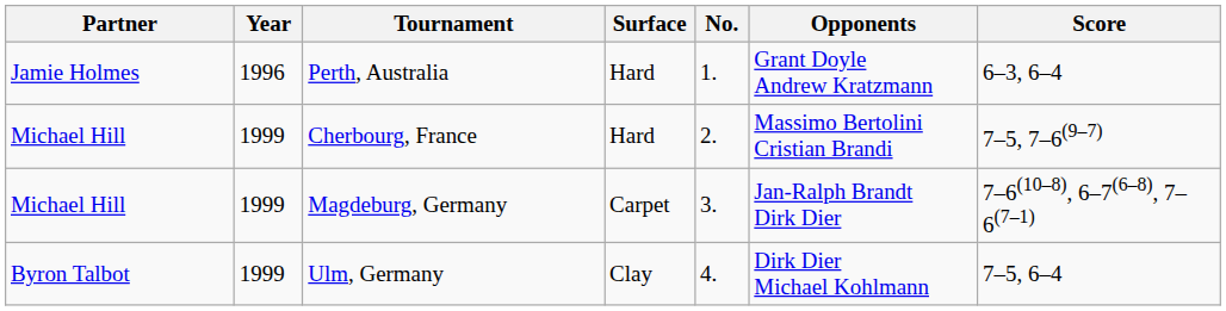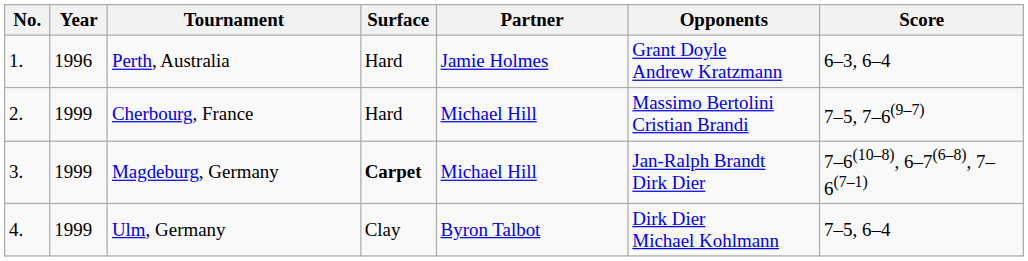 <table class="sortable wikitable" style=font-size:97%>
 <tr>
-<th width=150>Partner</th>
+<th width=30>No.</th>
 <th width=40>Year</th>
 <th width=200>Tournament</th>
 <th width=55>Surface</th>
-<th width=30>No.</th>
+<th width=150>Partner</th>
 <th width=150>Opponents</th>
 <th width=160>Score</th>
 </tr>
 <tr>
-<td> <a href='#'>Jamie Holmes</a></td>
+<td>1.</td>
 <td>1996</td>
 <td><a href='#'>Perth</a>, Australia</td>
 <td>Hard</td>
-<td>1.</td>
+<td> <a href='#'>Jamie Holmes</a></td>
 <td> <a href='#'>Grant Doyle</a><br> <a href='#'>Andrew Kratzmann</a></td>
 <td>6–3, 6–4</td>
 </tr>
 <tr>
-<td> <a href='#'>Michael Hill</a></td>
+<td>2.</td>
 <td>1999</td>
 <td><a href='#'>Cherbourg</a>, France</td>
 <td>Hard</td>
-<td>2.</td>
+<td> <a href='#'>Michael Hill</a></td>
 <td> <a href='#'>Massimo Bertolini</a><br> <a href='#'>Cristian Brandi</a></td>
 <td>7–5, 7–6<sup>(9–7)</sup></td>
 </tr>
 <tr>
-<td> <a href='#'>Michael Hill</a></td>
+<td>3.</td>
 <td>1999</td>
 <td><a href='#'>Magdeburg</a>, Germany</td>
-<td>Carpet</td>
-<td>3.</td>
+<td><strong>Carpet</strong></td>
+<td> <a href='#'>Michael Hill</a></td>
 <td> <a href='#'>Jan-Ralph Brandt</a><br> <a href='#'>Dirk Dier</a></td>
 <td>7–6<sup>(10–8)</sup>, 6–7<sup>(6–8)</sup>, 7–6<sup>(7–1)</sup></td>
 </tr>
 <tr>
-<td> <a href='#'>Byron Talbot</a></td>
+<td>4.</td>
 <td>1999</td>
 <td><a href='#'>Ulm</a>, Germany</td>
 <td>Clay</td>
-<td>4.</td>
+<td> <a href='#'>Byron Talbot</a></td>
 <td> <a href='#'>Dirk Dier</a><br> <a href='#'>Michael Kohlmann</a></td>
 <td>7–5, 6–4</td>
 </tr>
 </table>
